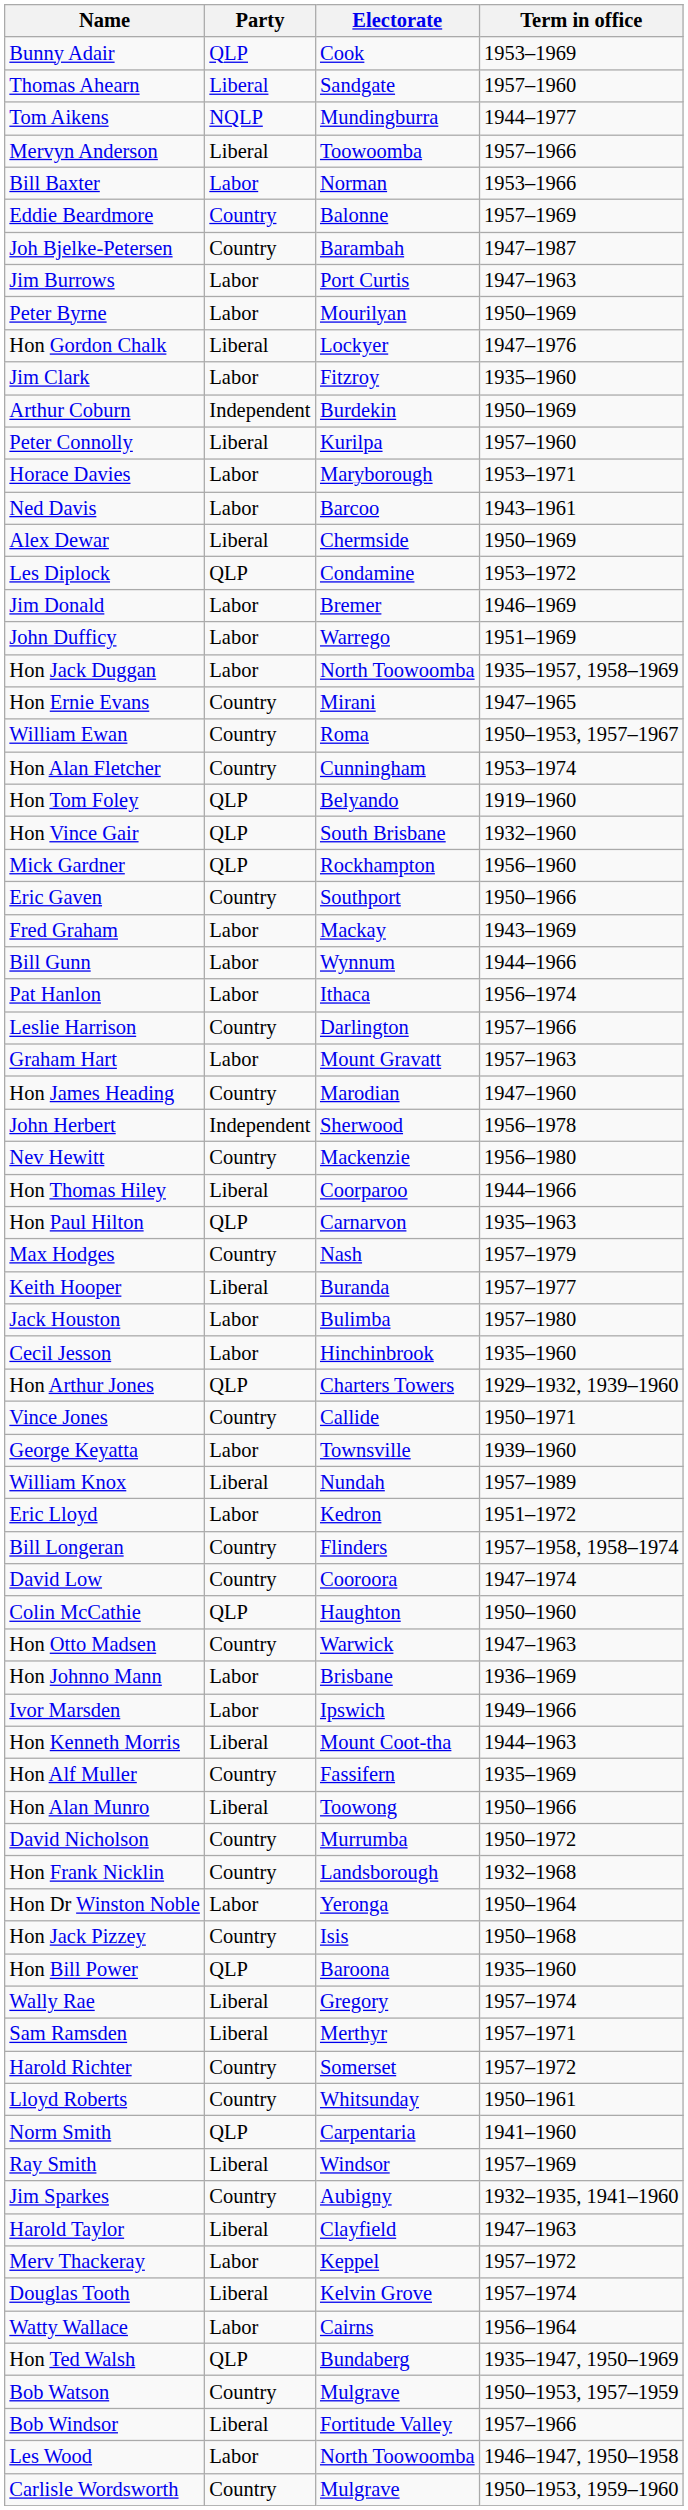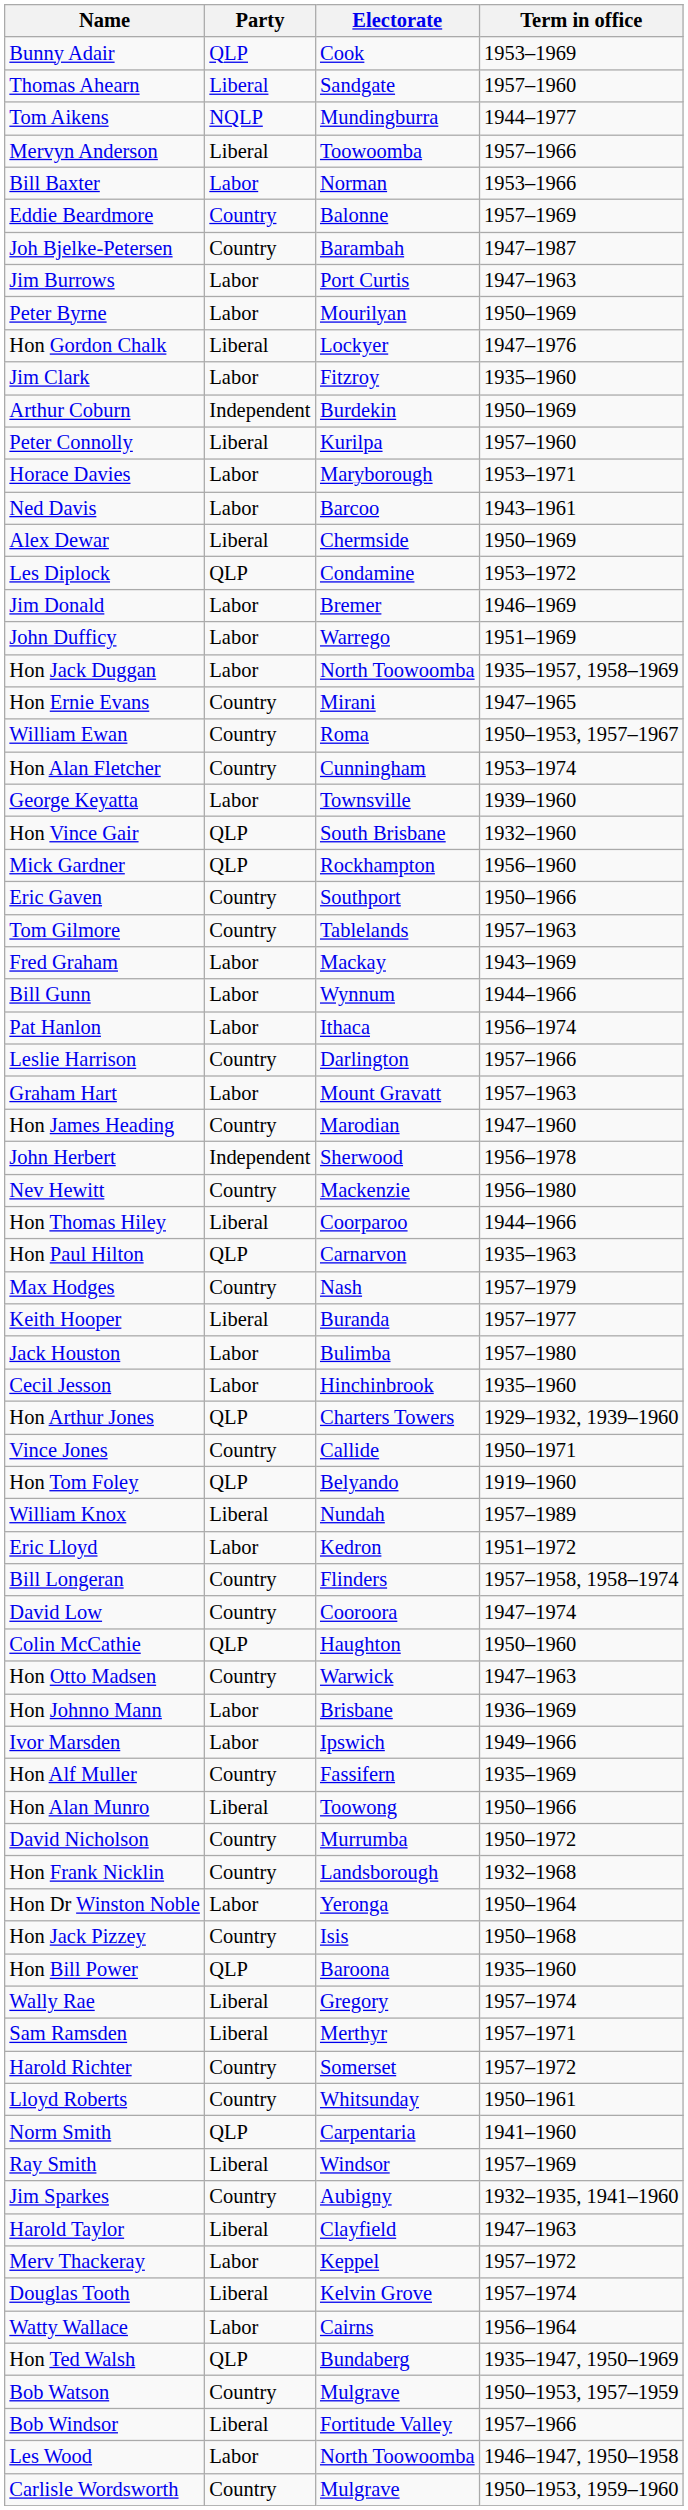 <table class="wikitable sortable">
 <tr>
 <th>Name</th>
 <th>Party</th>
 <th><a href='#'>Electorate</a></th>
 <th>Term in office</th>
 </tr>
 <tr>
 <td><a href='#'>Bunny Adair</a></td>
 <td><a href='#'>QLP</a></td>
 <td><a href='#'>Cook</a></td>
 <td>1953–1969</td>
 </tr>
 <tr>
 <td><a href='#'>Thomas Ahearn</a></td>
 <td><a href='#'>Liberal</a></td>
 <td><a href='#'>Sandgate</a></td>
 <td>1957–1960</td>
 </tr>
 <tr>
 <td><a href='#'>Tom Aikens</a></td>
 <td><a href='#'>NQLP</a></td>
 <td><a href='#'>Mundingburra</a></td>
 <td>1944–1977</td>
 </tr>
 <tr>
 <td><a href='#'>Mervyn Anderson</a></td>
 <td>Liberal</td>
 <td><a href='#'>Toowoomba</a></td>
 <td>1957–1966</td>
 </tr>
 <tr>
 <td><a href='#'>Bill Baxter</a></td>
 <td><a href='#'>Labor</a></td>
 <td><a href='#'>Norman</a></td>
 <td>1953–1966</td>
 </tr>
 <tr>
 <td><a href='#'>Eddie Beardmore</a></td>
 <td><a href='#'>Country</a></td>
 <td><a href='#'>Balonne</a></td>
 <td>1957–1969</td>
 </tr>
 <tr>
 <td><a href='#'>Joh Bjelke-Petersen</a></td>
 <td>Country</td>
 <td><a href='#'>Barambah</a></td>
 <td>1947–1987</td>
 </tr>
 <tr>
 <td><a href='#'>Jim Burrows</a></td>
 <td>Labor</td>
 <td><a href='#'>Port Curtis</a></td>
 <td>1947–1963</td>
 </tr>
 <tr>
 <td><a href='#'>Peter Byrne</a></td>
 <td>Labor</td>
 <td><a href='#'>Mourilyan</a></td>
 <td>1950–1969</td>
 </tr>
 <tr>
 <td>Hon <a href='#'>Gordon Chalk</a></td>
 <td>Liberal</td>
 <td><a href='#'>Lockyer</a></td>
 <td>1947–1976</td>
 </tr>
 <tr>
 <td><a href='#'>Jim Clark</a></td>
 <td>Labor</td>
 <td><a href='#'>Fitzroy</a></td>
 <td>1935–1960</td>
 </tr>
 <tr>
 <td><a href='#'>Arthur Coburn</a></td>
 <td>Independent</td>
 <td><a href='#'>Burdekin</a></td>
 <td>1950–1969</td>
 </tr>
 <tr>
 <td><a href='#'>Peter Connolly</a></td>
 <td>Liberal</td>
 <td><a href='#'>Kurilpa</a></td>
 <td>1957–1960</td>
 </tr>
 <tr>
 <td><a href='#'>Horace Davies</a></td>
 <td>Labor</td>
 <td><a href='#'>Maryborough</a></td>
 <td>1953–1971</td>
 </tr>
 <tr>
 <td><a href='#'>Ned Davis</a></td>
 <td>Labor</td>
 <td><a href='#'>Barcoo</a></td>
 <td>1943–1961</td>
 </tr>
 <tr>
 <td><a href='#'>Alex Dewar</a></td>
 <td>Liberal</td>
 <td><a href='#'>Chermside</a></td>
 <td>1950–1969</td>
 </tr>
 <tr>
 <td><a href='#'>Les Diplock</a></td>
 <td>QLP</td>
 <td><a href='#'>Condamine</a></td>
 <td>1953–1972</td>
 </tr>
 <tr>
 <td><a href='#'>Jim Donald</a></td>
 <td>Labor</td>
 <td><a href='#'>Bremer</a></td>
 <td>1946–1969</td>
 </tr>
 <tr>
 <td><a href='#'>John Dufficy</a></td>
 <td>Labor</td>
 <td><a href='#'>Warrego</a></td>
 <td>1951–1969</td>
 </tr>
 <tr>
 <td>Hon <a href='#'>Jack Duggan</a> </td>
 <td>Labor</td>
 <td><a href='#'>North Toowoomba</a></td>
 <td>1935–1957, 1958–1969</td>
 </tr>
 <tr>
 <td>Hon <a href='#'>Ernie Evans</a></td>
 <td>Country</td>
 <td><a href='#'>Mirani</a></td>
 <td>1947–1965</td>
 </tr>
 <tr>
 <td><a href='#'>William Ewan</a></td>
 <td>Country</td>
 <td><a href='#'>Roma</a></td>
 <td>1950–1953, 1957–1967</td>
 </tr>
 <tr>
 <td>Hon <a href='#'>Alan Fletcher</a></td>
 <td>Country</td>
 <td><a href='#'>Cunningham</a></td>
 <td>1953–1974</td>
 </tr>
 <tr>
-<td>Hon <a href='#'>Tom Foley</a></td>
-<td>QLP</td>
-<td><a href='#'>Belyando</a></td>
-<td>1919–1960</td>
+<td><a href='#'>George Keyatta</a></td>
+<td>Labor</td>
+<td><a href='#'>Townsville</a></td>
+<td>1939–1960</td>
 </tr>
 <tr>
 <td>Hon <a href='#'>Vince Gair</a></td>
 <td>QLP</td>
 <td><a href='#'>South Brisbane</a></td>
 <td>1932–1960</td>
 </tr>
 <tr>
 <td><a href='#'>Mick Gardner</a></td>
 <td>QLP</td>
 <td><a href='#'>Rockhampton</a></td>
 <td>1956–1960</td>
 </tr>
 <tr>
 <td><a href='#'>Eric Gaven</a></td>
 <td>Country</td>
 <td><a href='#'>Southport</a></td>
 <td>1950–1966</td>
+</tr>
+<tr>
+<td><a href='#'>Tom Gilmore</a></td>
+<td>Country</td>
+<td><a href='#'>Tablelands</a></td>
+<td>1957–1963</td>
 </tr>
 <tr>
 <td><a href='#'>Fred Graham</a></td>
 <td>Labor</td>
 <td><a href='#'>Mackay</a></td>
 <td>1943–1969</td>
 </tr>
 <tr>
 <td><a href='#'>Bill Gunn</a></td>
 <td>Labor</td>
 <td><a href='#'>Wynnum</a></td>
 <td>1944–1966</td>
 </tr>
 <tr>
 <td><a href='#'>Pat Hanlon</a></td>
 <td>Labor</td>
 <td><a href='#'>Ithaca</a></td>
 <td>1956–1974</td>
 </tr>
 <tr>
 <td><a href='#'>Leslie Harrison</a></td>
 <td>Country</td>
 <td><a href='#'>Darlington</a></td>
 <td>1957–1966</td>
 </tr>
 <tr>
 <td><a href='#'>Graham Hart</a></td>
 <td>Labor</td>
 <td><a href='#'>Mount Gravatt</a></td>
 <td>1957–1963</td>
 </tr>
 <tr>
 <td>Hon <a href='#'>James Heading</a></td>
 <td>Country</td>
 <td><a href='#'>Marodian</a></td>
 <td>1947–1960</td>
 </tr>
 <tr>
 <td><a href='#'>John Herbert</a></td>
 <td>Independent</td>
 <td><a href='#'>Sherwood</a></td>
 <td>1956–1978</td>
 </tr>
 <tr>
 <td><a href='#'>Nev Hewitt</a></td>
 <td>Country</td>
 <td><a href='#'>Mackenzie</a></td>
 <td>1956–1980</td>
 </tr>
 <tr>
 <td>Hon <a href='#'>Thomas Hiley</a></td>
 <td>Liberal</td>
 <td><a href='#'>Coorparoo</a></td>
 <td>1944–1966</td>
 </tr>
 <tr>
 <td>Hon <a href='#'>Paul Hilton</a></td>
 <td>QLP</td>
 <td><a href='#'>Carnarvon</a></td>
 <td>1935–1963</td>
 </tr>
 <tr>
 <td><a href='#'>Max Hodges</a></td>
 <td>Country</td>
 <td><a href='#'>Nash</a></td>
 <td>1957–1979</td>
 </tr>
 <tr>
 <td><a href='#'>Keith Hooper</a></td>
 <td>Liberal</td>
 <td><a href='#'>Buranda</a></td>
 <td>1957–1977</td>
 </tr>
 <tr>
 <td><a href='#'>Jack Houston</a></td>
 <td>Labor</td>
 <td><a href='#'>Bulimba</a></td>
 <td>1957–1980</td>
 </tr>
 <tr>
 <td><a href='#'>Cecil Jesson</a></td>
 <td>Labor</td>
 <td><a href='#'>Hinchinbrook</a></td>
 <td>1935–1960</td>
 </tr>
 <tr>
 <td>Hon <a href='#'>Arthur Jones</a></td>
 <td>QLP</td>
 <td><a href='#'>Charters Towers</a></td>
 <td>1929–1932, 1939–1960</td>
 </tr>
 <tr>
 <td><a href='#'>Vince Jones</a></td>
 <td>Country</td>
 <td><a href='#'>Callide</a></td>
 <td>1950–1971</td>
 </tr>
 <tr>
-<td><a href='#'>George Keyatta</a></td>
-<td>Labor</td>
-<td><a href='#'>Townsville</a></td>
-<td>1939–1960</td>
+<td>Hon <a href='#'>Tom Foley</a></td>
+<td>QLP</td>
+<td><a href='#'>Belyando</a></td>
+<td>1919–1960</td>
 </tr>
 <tr>
 <td><a href='#'>William Knox</a></td>
 <td>Liberal</td>
 <td><a href='#'>Nundah</a></td>
 <td>1957–1989</td>
 </tr>
 <tr>
 <td><a href='#'>Eric Lloyd</a></td>
 <td>Labor</td>
 <td><a href='#'>Kedron</a></td>
 <td>1951–1972</td>
 </tr>
 <tr>
 <td><a href='#'>Bill Longeran</a> </td>
 <td>Country</td>
 <td><a href='#'>Flinders</a></td>
 <td>1957–1958, 1958–1974</td>
 </tr>
 <tr>
 <td><a href='#'>David Low</a></td>
 <td>Country</td>
 <td><a href='#'>Cooroora</a></td>
 <td>1947–1974</td>
 </tr>
 <tr>
 <td><a href='#'>Colin McCathie</a></td>
 <td>QLP</td>
 <td><a href='#'>Haughton</a></td>
 <td>1950–1960</td>
 </tr>
 <tr>
 <td>Hon <a href='#'>Otto Madsen</a></td>
 <td>Country</td>
 <td><a href='#'>Warwick</a></td>
 <td>1947–1963</td>
 </tr>
 <tr>
 <td>Hon <a href='#'>Johnno Mann</a></td>
 <td>Labor</td>
 <td><a href='#'>Brisbane</a></td>
 <td>1936–1969</td>
 </tr>
 <tr>
 <td><a href='#'>Ivor Marsden</a></td>
 <td>Labor</td>
 <td><a href='#'>Ipswich</a></td>
 <td>1949–1966</td>
-</tr>
-<tr>
-<td>Hon <a href='#'>Kenneth Morris</a></td>
-<td>Liberal</td>
-<td><a href='#'>Mount Coot-tha</a></td>
-<td>1944–1963</td>
 </tr>
 <tr>
 <td>Hon <a href='#'>Alf Muller</a></td>
 <td>Country</td>
 <td><a href='#'>Fassifern</a></td>
 <td>1935–1969</td>
 </tr>
 <tr>
 <td>Hon <a href='#'>Alan Munro</a></td>
 <td>Liberal</td>
 <td><a href='#'>Toowong</a></td>
 <td>1950–1966</td>
 </tr>
 <tr>
 <td><a href='#'>David Nicholson</a></td>
 <td>Country</td>
 <td><a href='#'>Murrumba</a></td>
 <td>1950–1972</td>
 </tr>
 <tr>
 <td>Hon <a href='#'>Frank Nicklin</a></td>
 <td>Country</td>
 <td><a href='#'>Landsborough</a></td>
 <td>1932–1968</td>
 </tr>
 <tr>
 <td>Hon Dr <a href='#'>Winston Noble</a></td>
 <td>Labor</td>
 <td><a href='#'>Yeronga</a></td>
 <td>1950–1964</td>
 </tr>
 <tr>
 <td>Hon <a href='#'>Jack Pizzey</a></td>
 <td>Country</td>
 <td><a href='#'>Isis</a></td>
 <td>1950–1968</td>
 </tr>
 <tr>
 <td>Hon <a href='#'>Bill Power</a></td>
 <td>QLP</td>
 <td><a href='#'>Baroona</a></td>
 <td>1935–1960</td>
 </tr>
 <tr>
 <td><a href='#'>Wally Rae</a></td>
 <td>Liberal</td>
 <td><a href='#'>Gregory</a></td>
 <td>1957–1974</td>
 </tr>
 <tr>
 <td><a href='#'>Sam Ramsden</a></td>
 <td>Liberal</td>
 <td><a href='#'>Merthyr</a></td>
 <td>1957–1971</td>
 </tr>
 <tr>
 <td><a href='#'>Harold Richter</a></td>
 <td>Country</td>
 <td><a href='#'>Somerset</a></td>
 <td>1957–1972</td>
 </tr>
 <tr>
 <td><a href='#'>Lloyd Roberts</a></td>
 <td>Country</td>
 <td><a href='#'>Whitsunday</a></td>
 <td>1950–1961</td>
 </tr>
 <tr>
 <td><a href='#'>Norm Smith</a></td>
 <td>QLP</td>
 <td><a href='#'>Carpentaria</a></td>
 <td>1941–1960</td>
 </tr>
 <tr>
 <td><a href='#'>Ray Smith</a></td>
 <td>Liberal</td>
 <td><a href='#'>Windsor</a></td>
 <td>1957–1969</td>
 </tr>
 <tr>
 <td><a href='#'>Jim Sparkes</a></td>
 <td>Country</td>
 <td><a href='#'>Aubigny</a></td>
 <td>1932–1935, 1941–1960</td>
 </tr>
 <tr>
 <td><a href='#'>Harold Taylor</a></td>
 <td>Liberal</td>
 <td><a href='#'>Clayfield</a></td>
 <td>1947–1963</td>
 </tr>
 <tr>
 <td><a href='#'>Merv Thackeray</a></td>
 <td>Labor</td>
 <td><a href='#'>Keppel</a></td>
 <td>1957–1972</td>
 </tr>
 <tr>
 <td><a href='#'>Douglas Tooth</a></td>
 <td>Liberal</td>
 <td><a href='#'>Kelvin Grove</a></td>
 <td>1957–1974</td>
 </tr>
 <tr>
 <td><a href='#'>Watty Wallace</a></td>
 <td>Labor</td>
 <td><a href='#'>Cairns</a></td>
 <td>1956–1964</td>
 </tr>
 <tr>
 <td>Hon <a href='#'>Ted Walsh</a></td>
 <td>QLP</td>
 <td><a href='#'>Bundaberg</a></td>
 <td>1935–1947, 1950–1969</td>
 </tr>
 <tr>
 <td><a href='#'>Bob Watson</a></td>
 <td>Country</td>
 <td><a href='#'>Mulgrave</a></td>
 <td>1950–1953, 1957–1959</td>
 </tr>
 <tr>
 <td><a href='#'>Bob Windsor</a></td>
 <td>Liberal</td>
 <td><a href='#'>Fortitude Valley</a></td>
 <td>1957–1966</td>
 </tr>
 <tr>
 <td><a href='#'>Les Wood</a> </td>
 <td>Labor</td>
 <td><a href='#'>North Toowoomba</a></td>
 <td>1946–1947, 1950–1958</td>
 </tr>
 <tr>
 <td><a href='#'>Carlisle Wordsworth</a></td>
 <td>Country</td>
 <td><a href='#'>Mulgrave</a></td>
 <td>1950–1953, 1959–1960</td>
 </tr>
 </table>
